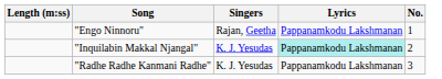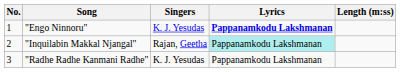 <table class="wikitable" style="font-size:95%;">
 <tr>
-<th>Length (m:ss)</th>
+<th>No.</th>
 <th>Song</th>
 <th>Singers</th>
 <th>Lyrics</th>
-<th>No.</th>
+<th>Length (m:ss)</th>
 </tr>
 <tr>
+<td>1</td>
+<td>"Engo Ninnoru"</td>
+<td><a href='#'>K. J. Yesudas</a></td>
+<td><strong><a href='#'>Pappanamkodu Lakshmanan</a></strong></td>
 <td></td>
-<td>"Engo Ninnoru"</td>
-<td>Rajan, <a href='#'>Geetha</a></td>
-<td><a href='#'>Pappanamkodu Lakshmanan</a></td>
-<td>1</td>
 </tr>
 <tr>
+<td>2</td>
+<td>"Inquilabin Makkal Njangal"</td>
+<td>Rajan, <a href='#'>Geetha</a></td>
+<td style="background: paleturquoise;">Pappanamkodu Lakshmanan</td>
 <td></td>
-<td>"Inquilabin Makkal Njangal"</td>
-<td><a href='#'>K. J. Yesudas</a></td>
-<td style="background: paleturquoise;">Pappanamkodu Lakshmanan</td>
-<td>2</td>
 </tr>
 <tr>
-<td></td>
+<td>3</td>
 <td>"Radhe Radhe Kanmani Radhe"</td>
 <td>K. J. Yesudas</td>
 <td>Pappanamkodu Lakshmanan</td>
-<td>3</td>
+<td></td>
 </tr>
 </table>
